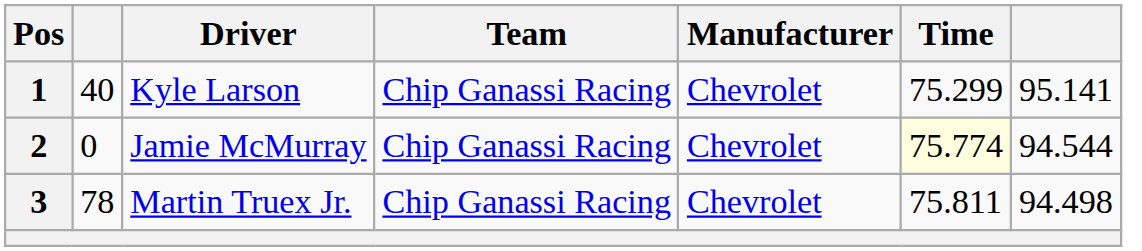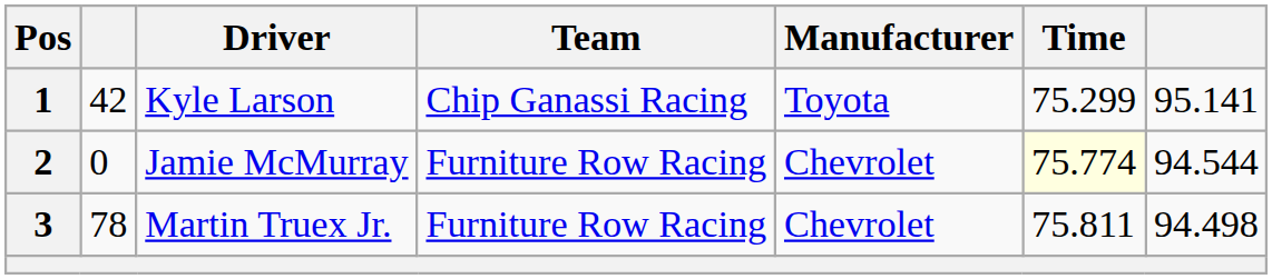 <table class="wikitable" style="font-size:95%">
 <tr>
 <th>Pos</th>
 <th></th>
 <th>Driver</th>
 <th>Team</th>
 <th>Manufacturer</th>
 <th>Time</th>
 <th></th>
 </tr>
 <tr>
 <th>1</th>
-<td>40</td>
+<td>42</td>
 <td><a href='#'>Kyle Larson</a></td>
 <td><a href='#'>Chip Ganassi Racing</a></td>
-<td><a href='#'>Chevrolet</a></td>
+<td><a href='#'>Toyota</a></td>
 <td>75.299</td>
 <td>95.141</td>
 </tr>
 <tr>
 <th>2</th>
 <td>0</td>
 <td><a href='#'>Jamie McMurray</a></td>
-<td><a href='#'>Chip Ganassi Racing</a></td>
+<td><a href='#'>Furniture Row Racing</a></td>
 <td><a href='#'>Chevrolet</a></td>
 <td style="background: lightyellow;">75.774</td>
 <td>94.544</td>
 </tr>
 <tr>
 <th>3</th>
 <td>78</td>
 <td><a href='#'>Martin Truex Jr.</a></td>
-<td><a href='#'>Chip Ganassi Racing</a></td>
+<td><a href='#'>Furniture Row Racing</a></td>
 <td><a href='#'>Chevrolet</a></td>
 <td>75.811</td>
 <td>94.498</td>
 </tr>
 <tr>
 <th colspan="7"></th>
 </tr>
 </table>
